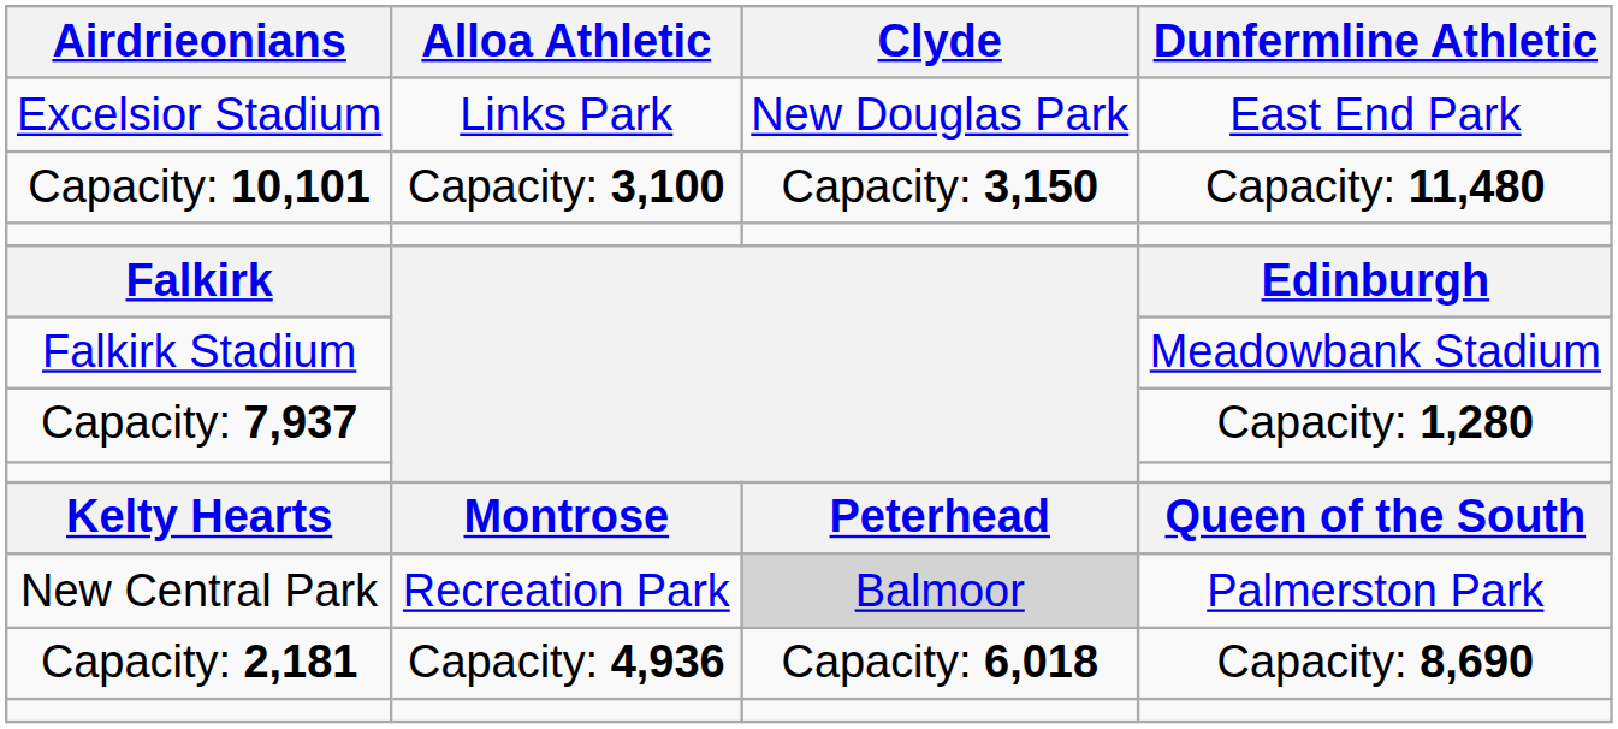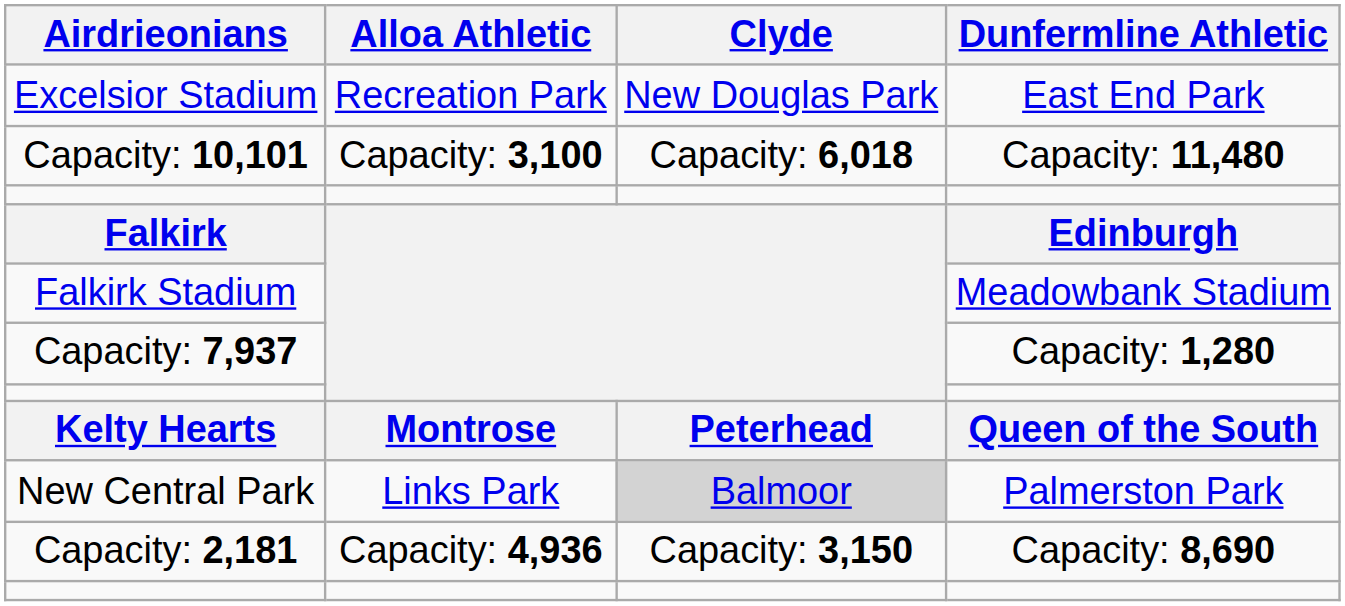 <table class="wikitable" style="text-align:center">
 <tr>
 <th><a href='#'>Airdrieonians</a></th>
 <th><a href='#'>Alloa Athletic</a></th>
 <th><a href='#'>Clyde</a></th>
 <th><a href='#'>Dunfermline Athletic</a></th>
 </tr>
 <tr>
 <td><a href='#'>Excelsior Stadium</a></td>
-<td><a href='#'>Links Park</a></td>
+<td><a href='#'>Recreation Park</a></td>
 <td><a href='#'>New Douglas Park</a></td>
 <td><a href='#'>East End Park</a></td>
 </tr>
 <tr>
 <td>Capacity: <strong>10,101</strong></td>
 <td>Capacity: <strong>3,100</strong></td>
-<td>Capacity:  <strong>3,150</strong></td>
+<td>Capacity: <strong>6,018</strong></td>
 <td>Capacity: <strong>11,480</strong></td>
 </tr>
 <tr>
 <td></td>
 <td></td>
 <td></td>
 <td></td>
 </tr>
 <tr>
 <th><a href='#'>Falkirk</a></th>
 <th colspan=2 rowspan=4><br></th>
 <th><a href='#'>Edinburgh</a></th>
 </tr>
 <tr>
 <td><a href='#'>Falkirk Stadium</a></td>
 <td><a href='#'>Meadowbank Stadium</a></td>
 </tr>
 <tr>
 <td>Capacity: <strong>7,937</strong></td>
 <td>Capacity: <strong>1,280</strong></td>
 </tr>
 <tr>
 <td></td>
 <td></td>
 </tr>
 <tr>
 <th><a href='#'>Kelty Hearts</a></th>
 <th><a href='#'>Montrose</a></th>
 <th><a href='#'>Peterhead</a></th>
 <th><a href='#'>Queen of the South</a></th>
 </tr>
 <tr>
 <td>New Central Park</td>
-<td><a href='#'>Recreation Park</a></td>
+<td><a href='#'>Links Park</a></td>
 <td style="background: lightgrey;"><a href='#'>Balmoor</a></td>
 <td><a href='#'>Palmerston Park</a></td>
 </tr>
 <tr>
 <td>Capacity: <strong>2,181</strong></td>
 <td>Capacity: <strong>4,936</strong></td>
-<td>Capacity: <strong>6,018</strong></td>
+<td>Capacity:  <strong>3,150</strong></td>
 <td>Capacity: <strong>8,690</strong></td>
 </tr>
 <tr>
 <td></td>
 <td></td>
 <td></td>
 <td></td>
 </tr>
 </table>
